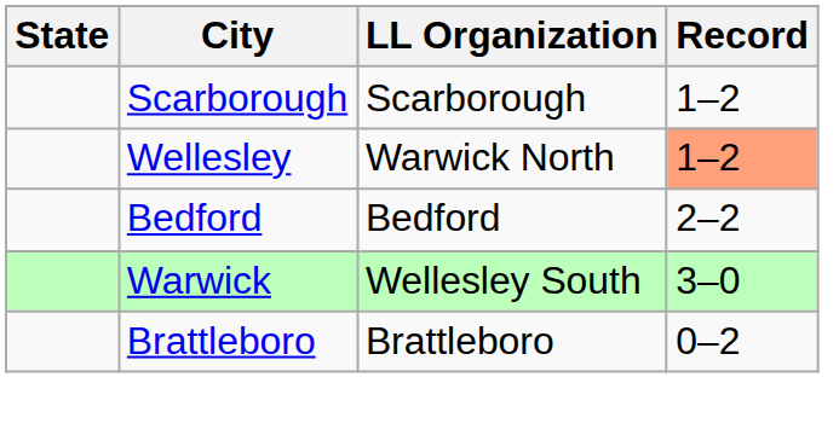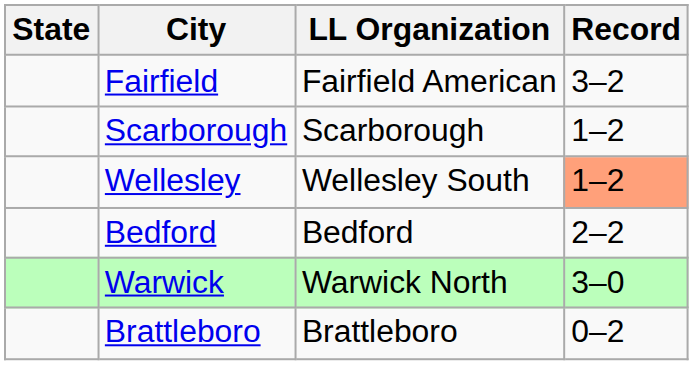 <table class="wikitable">
 <tr>
 <th>State</th>
 <th>City</th>
 <th>LL Organization</th>
 <th>Record</th>
+</tr>
+<tr>
+<td><strong></strong></td>
+<td><a href='#'>Fairfield</a></td>
+<td>Fairfield American</td>
+<td>3–2</td>
 </tr>
 <tr>
 <td><strong></strong></td>
 <td><a href='#'>Scarborough</a></td>
 <td>Scarborough</td>
 <td>1–2</td>
 </tr>
 <tr>
 <td><strong></strong></td>
 <td><a href='#'>Wellesley</a></td>
-<td>Warwick North</td>
+<td>Wellesley South</td>
 <td style="background: lightsalmon;">1–2</td>
 </tr>
 <tr>
 <td><strong></strong></td>
 <td><a href='#'>Bedford</a></td>
 <td>Bedford</td>
 <td>2–2</td>
 </tr>
 <tr bgcolor="bbffbb">
 <td><strong></strong></td>
 <td><a href='#'>Warwick</a></td>
-<td>Wellesley South</td>
+<td>Warwick North</td>
 <td>3–0</td>
 </tr>
 <tr>
 <td><strong></strong></td>
 <td><a href='#'>Brattleboro</a></td>
 <td>Brattleboro</td>
 <td>0–2</td>
 </tr>
 </table>
